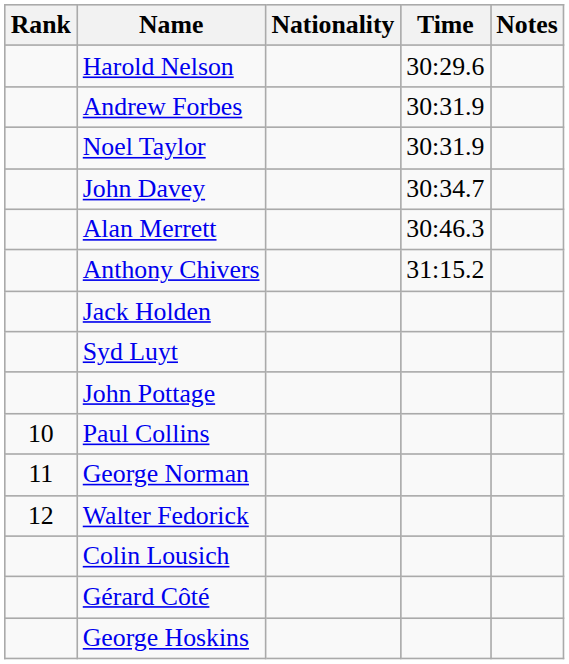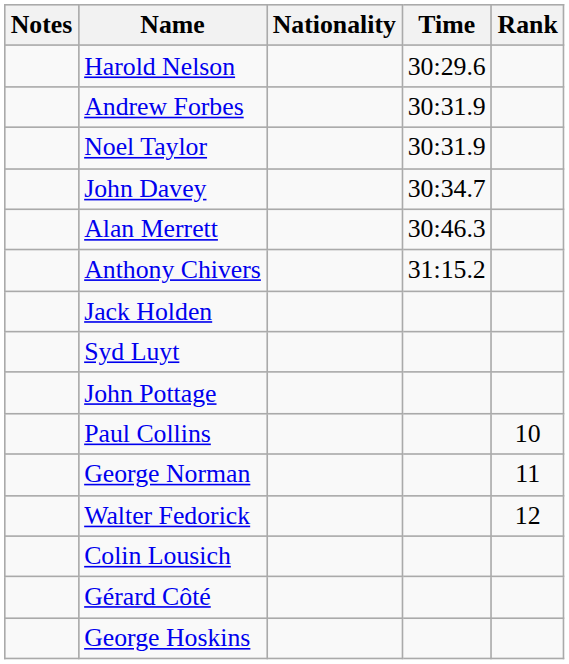 <table class="wikitable sortable" style=" text-align:center">
 <tr>
-<th>Rank</th>
+<th>Notes</th>
 <th>Name</th>
 <th>Nationality</th>
 <th>Time</th>
-<th>Notes</th>
+<th>Rank</th>
 </tr>
 <tr>
 <td></td>
 <td align=left><a href='#'>Harold Nelson</a></td>
 <td align=left></td>
 <td>30:29.6</td>
 <td></td>
 </tr>
 <tr>
 <td></td>
 <td align=left><a href='#'>Andrew Forbes</a></td>
 <td align=left></td>
 <td>30:31.9</td>
 <td></td>
 </tr>
 <tr>
 <td></td>
 <td align=left><a href='#'>Noel Taylor</a></td>
 <td align=left></td>
 <td>30:31.9</td>
 <td></td>
 </tr>
 <tr>
 <td></td>
 <td align=left><a href='#'>John Davey</a></td>
 <td align=left></td>
 <td>30:34.7</td>
 <td></td>
 </tr>
 <tr>
 <td></td>
 <td align=left><a href='#'>Alan Merrett</a></td>
 <td align=left></td>
 <td>30:46.3</td>
 <td></td>
 </tr>
 <tr>
 <td></td>
 <td align=left><a href='#'>Anthony Chivers</a></td>
 <td align=left></td>
 <td>31:15.2</td>
 <td></td>
 </tr>
 <tr>
 <td></td>
 <td align=left><a href='#'>Jack Holden</a></td>
 <td align=left></td>
 <td></td>
 <td></td>
 </tr>
 <tr>
 <td></td>
 <td align=left><a href='#'>Syd Luyt</a></td>
 <td align=left></td>
 <td></td>
 <td></td>
 </tr>
 <tr>
 <td></td>
 <td align=left><a href='#'>John Pottage</a></td>
 <td align=left></td>
 <td></td>
 <td></td>
 </tr>
 <tr>
-<td>10</td>
+<td></td>
 <td align=left><a href='#'>Paul Collins</a></td>
 <td align=left></td>
 <td></td>
-<td></td>
+<td>10</td>
 </tr>
 <tr>
-<td>11</td>
+<td></td>
 <td align=left><a href='#'>George Norman</a></td>
 <td align=left></td>
 <td></td>
-<td></td>
+<td>11</td>
 </tr>
 <tr>
-<td>12</td>
+<td></td>
 <td align=left><a href='#'>Walter Fedorick</a></td>
 <td align=left></td>
 <td></td>
-<td></td>
+<td>12</td>
 </tr>
 <tr>
 <td></td>
 <td align=left><a href='#'>Colin Lousich</a></td>
 <td align=left></td>
 <td></td>
 <td></td>
 </tr>
 <tr>
 <td></td>
 <td align=left><a href='#'>Gérard Côté</a></td>
 <td align=left></td>
 <td></td>
 <td></td>
 </tr>
 <tr>
 <td></td>
 <td align=left><a href='#'>George Hoskins</a></td>
 <td align=left></td>
 <td></td>
 <td></td>
 </tr>
 </table>
